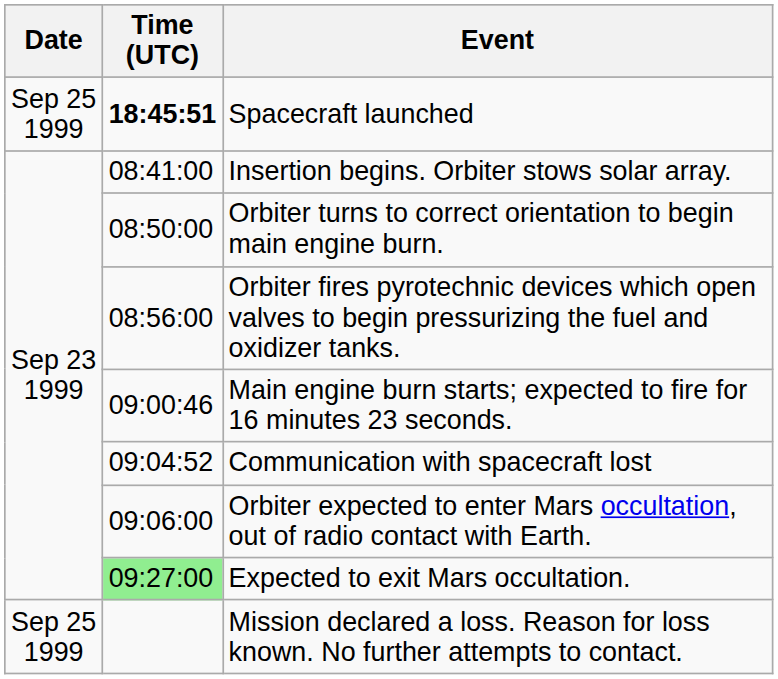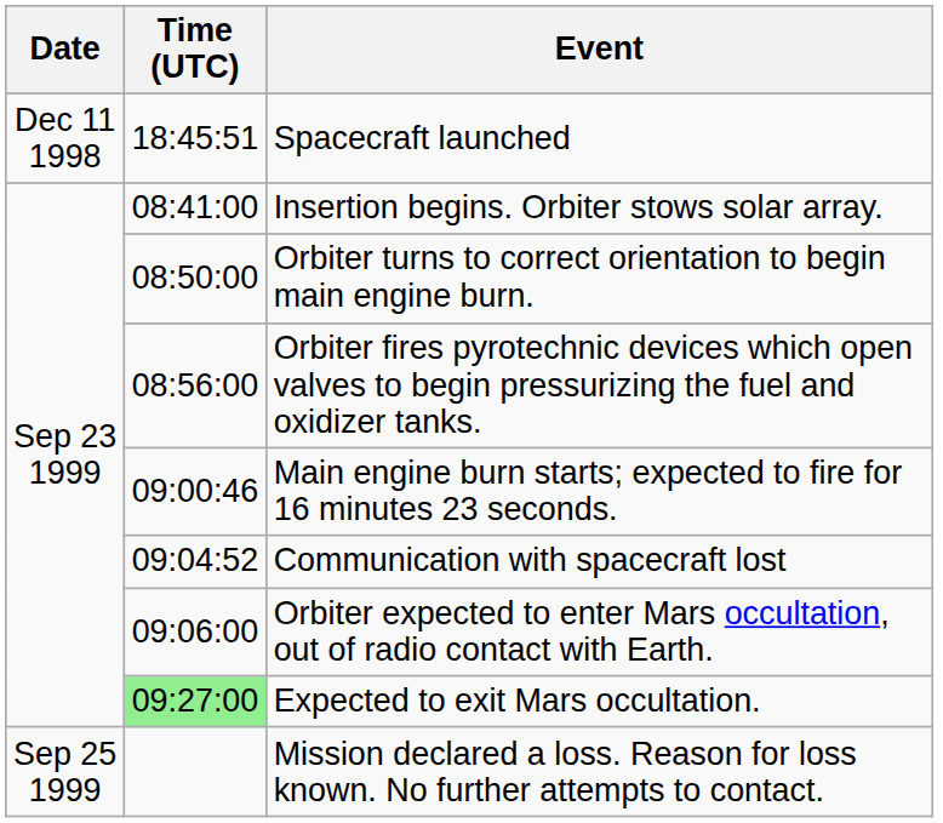 <table class="wikitable">
 <tr>
 <th scope="col">Date</th>
 <th scope="col">Time<br>(UTC)</th>
 <th scope="col" style="width: 20em;">Event</th>
 </tr>
 <tr>
-<td align="center">Sep 25<br>1999</td>
-<td><strong>18:45:51</strong></td>
+<td align="center">Dec 11<br>1998</td>
+<td>18:45:51</td>
 <td>Spacecraft launched</td>
 </tr>
 <tr>
 <td rowspan="7" align="center">Sep 23<br>1999</td>
 <td>08:41:00</td>
 <td>Insertion begins. Orbiter stows solar array.</td>
 </tr>
 <tr>
 <td>08:50:00</td>
 <td>Orbiter turns to correct orientation to begin main engine burn.</td>
 </tr>
 <tr>
 <td>08:56:00</td>
 <td>Orbiter fires pyrotechnic devices which open valves to begin pressurizing the fuel and oxidizer tanks.</td>
 </tr>
 <tr>
 <td>09:00:46</td>
 <td>Main engine burn starts; expected to fire for 16 minutes 23 seconds.</td>
 </tr>
 <tr>
 <td>09:04:52</td>
 <td>Communication with spacecraft lost</td>
 </tr>
 <tr>
 <td>09:06:00</td>
 <td>Orbiter expected to enter Mars <a href='#'>occultation</a>, out of radio contact with Earth.</td>
 </tr>
 <tr>
 <td style="background: lightgreen;">09:27:00</td>
 <td>Expected to exit Mars occultation.</td>
 </tr>
 <tr>
 <td align="center">Sep 25<br>1999</td>
 <td></td>
 <td>Mission declared a loss. Reason for loss known. No further attempts to contact.</td>
 </tr>
 </table>
